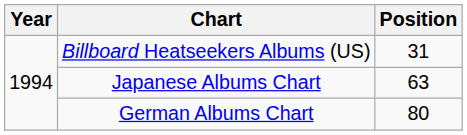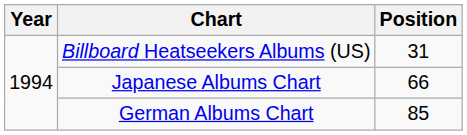 <table class="wikitable">
 <tr>
 <th>Year</th>
 <th>Chart</th>
 <th>Position</th>
 </tr>
 <tr>
 <td align="center" rowspan="3">1994</td>
 <td align="center"><a href='#'><em>Billboard</em> Heatseekers Albums</a> (US)</td>
 <td align="center">31</td>
 </tr>
 <tr>
 <td align="center"><a href='#'>Japanese Albums Chart</a></td>
-<td align="center">63</td>
+<td align="center">66</td>
 </tr>
 <tr>
 <td align="center"><a href='#'>German Albums Chart</a></td>
-<td align="center">80</td>
+<td align="center">85</td>
 </tr>
 </table>
